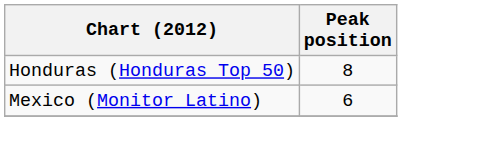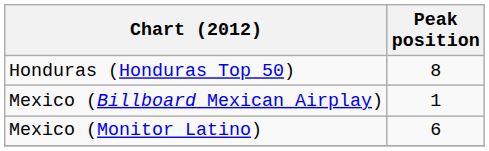 <table class="wikitable sortable">
 <tr>
 <th align="left">Chart (2012)</th>
 <th align="left">Peak<br>position</th>
 </tr>
 <tr>
 <td>Honduras (<a href='#'>Honduras Top 50</a>)</td>
 <td align="center">8</td>
 </tr>
 <tr>
+<td>Mexico (<a href='#'><em>Billboard</em> Mexican Airplay</a>)</td>
+<td align="center">1</td>
+</tr>
+<tr>
 <td>Mexico (<a href='#'>Monitor Latino</a>)</td>
 <td align="center">6</td>
 </tr>
 <tr>
 </tr>
 <tr>
 </tr>
 </table>
